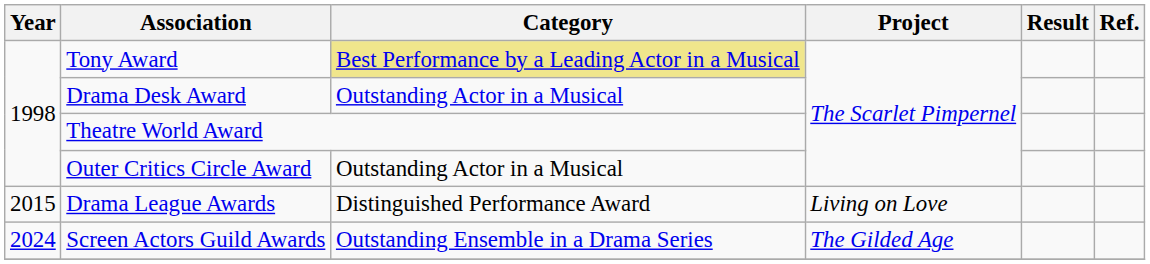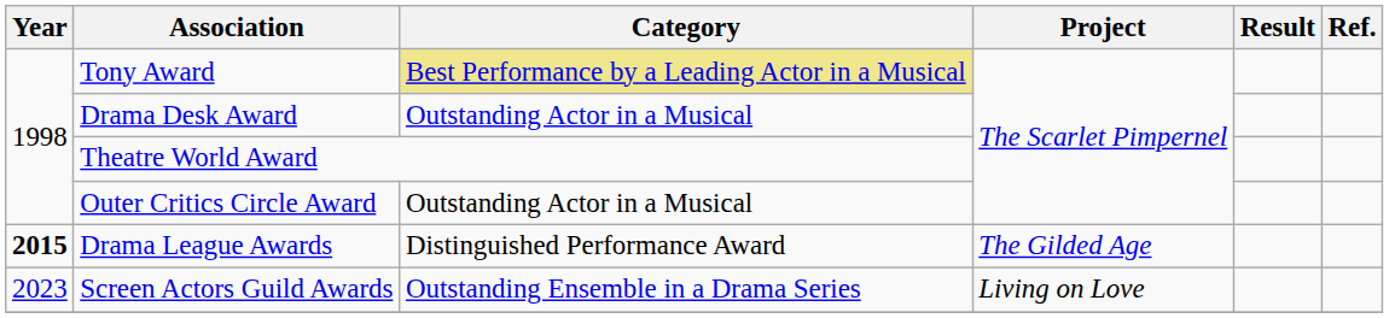 <table class="wikitable">
 <tr>
 <th>Year</th>
 <th>Association</th>
 <th>Category</th>
 <th>Project</th>
 <th>Result</th>
 <th>Ref.</th>
 </tr>
 <tr>
 <td rowspan="4">1998</td>
 <td><a href='#'>Tony Award</a></td>
 <td style="background: khaki;"><a href='#'>Best Performance by a Leading Actor in a Musical</a></td>
 <td rowspan="4"><em><a href='#'>The Scarlet Pimpernel</a></em></td>
 <td></td>
 <td></td>
 </tr>
 <tr>
 <td><a href='#'>Drama Desk Award</a></td>
 <td><a href='#'>Outstanding Actor in a Musical</a></td>
 <td></td>
 <td></td>
 </tr>
 <tr>
 <td colspan="2"><a href='#'>Theatre World Award</a></td>
 <td></td>
 <td></td>
 </tr>
 <tr>
 <td><a href='#'>Outer Critics Circle Award</a></td>
 <td>Outstanding Actor in a Musical</td>
 <td></td>
 <td></td>
 </tr>
 <tr>
-<td>2015</td>
+<td><strong>2015</strong></td>
 <td><a href='#'>Drama League Awards</a></td>
 <td>Distinguished Performance Award</td>
-<td><em>Living on Love</em></td>
+<td><em><a href='#'>The Gilded Age</a></em></td>
 <td></td>
 <td></td>
 </tr>
 <tr>
-<td align="center"><a href='#'>2024</a></td>
+<td align="center"><a href='#'>2023</a></td>
 <td><a href='#'>Screen Actors Guild Awards</a></td>
 <td><a href='#'>Outstanding Ensemble in a Drama Series</a></td>
-<td><em><a href='#'>The Gilded Age</a></em></td>
+<td><em>Living on Love</em></td>
 <td></td>
 <td align="center"></td>
 </tr>
 <tr>
 </tr>
 </table>
